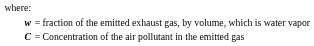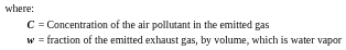 <table border="0" cellpadding="2">
 <tr>
 <td align=right>where:</td>
 <td> </td>
 </tr>
 <tr>
+<th align=right><strong><em>C</em></strong></th>
+<td align left>= Concentration of the air pollutant in the emitted gas</td>
+</tr>
+<tr>
 <th align=right><strong><em>w</em></strong></th>
 <td align=left>= fraction of the emitted exhaust gas, by volume, which is water vapor</td>
 </tr>
-<tr>
-<th align=right><strong><em>C</em></strong></th>
-<td align left>= Concentration of the air pollutant in the emitted gas</td>
-</tr>
 </table>
